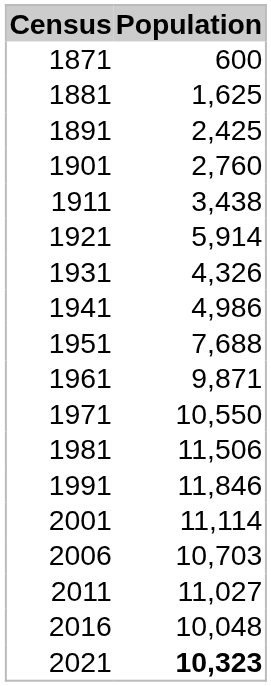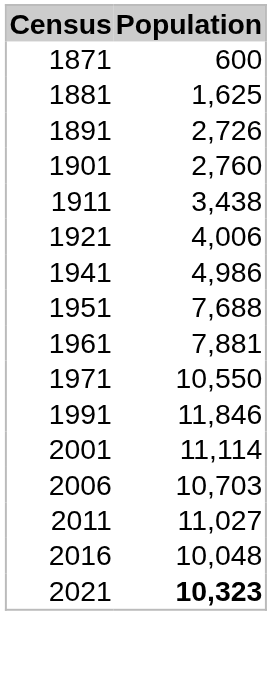 <table cellpadding="1" style="float:right; margin:0 1em 1em 0; border:1px #bbb solid; border-collapse:collapse; font-size:90%;">
 <tr bgcolor="#CCCCCC" style="text-align:center;">
 <th>Census</th>
 <th>Population</th>
 </tr>
 <tr style="text-align:right;">
 <td>1871</td>
 <td>600</td>
 </tr>
 <tr style="text-align:right;">
 <td>1881</td>
 <td>1,625</td>
 </tr>
 <tr style="text-align:right;">
 <td>1891</td>
-<td>2,425</td>
+<td>2,726</td>
 </tr>
 <tr style="text-align:right;">
 <td>1901</td>
 <td>2,760</td>
 </tr>
 <tr style="text-align:right;">
 <td>1911</td>
 <td>3,438</td>
 </tr>
 <tr style="text-align:right;">
 <td>1921</td>
-<td>5,914</td>
-</tr>
-<tr style="text-align:right;">
-<td>1931</td>
-<td>4,326</td>
+<td>4,006</td>
 </tr>
 <tr style="text-align:right;">
 <td>1941</td>
 <td>4,986</td>
 </tr>
 <tr style="text-align:right;">
 <td>1951</td>
 <td>7,688</td>
 </tr>
 <tr style="text-align:right;">
 <td>1961</td>
-<td>9,871</td>
+<td>7,881</td>
 </tr>
 <tr style="text-align:right;">
 <td>1971</td>
 <td>10,550</td>
-</tr>
-<tr style="text-align:right;">
-<td>1981</td>
-<td>11,506</td>
 </tr>
 <tr style="text-align:right;">
 <td>1991</td>
 <td>11,846</td>
 </tr>
 <tr style="text-align:right;">
 <td>2001</td>
 <td>11,114</td>
 </tr>
 <tr style="text-align:right;">
 <td>2006</td>
 <td>10,703</td>
 </tr>
 <tr style="text-align:right;">
 <td>2011</td>
 <td>11,027</td>
 </tr>
 <tr style="text-align:right;">
 <td>2016</td>
 <td>10,048</td>
 </tr>
 <tr style="text-align:right;">
 <td>2021</td>
 <td><strong>10,323</strong></td>
 </tr>
 </table>
